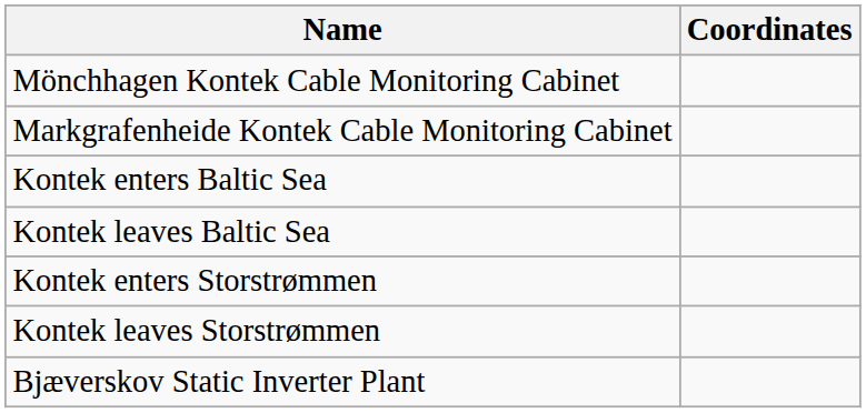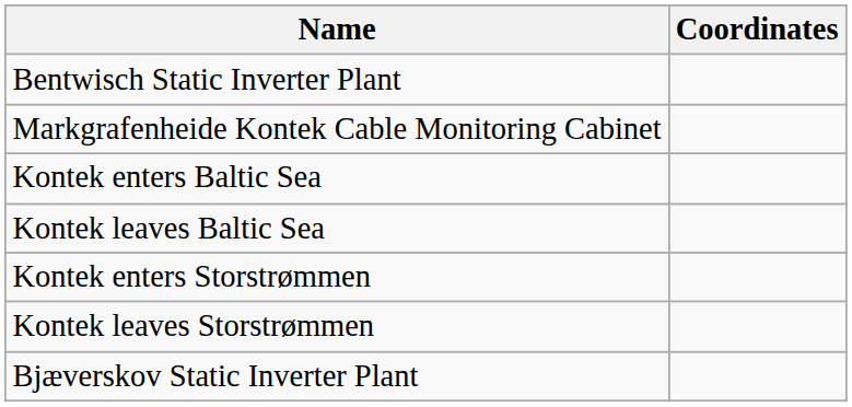 <table class="wikitable sortable">
 <tr>
 <th>Name</th>
 <th>Coordinates</th>
 </tr>
 <tr>
-<td>Mönchhagen Kontek Cable Monitoring Cabinet</td>
+<td>Bentwisch Static Inverter Plant</td>
 <td></td>
 </tr>
 <tr>
 <td>Markgrafenheide Kontek Cable Monitoring Cabinet</td>
 <td></td>
 </tr>
 <tr>
 <td>Kontek enters Baltic Sea</td>
 <td></td>
 </tr>
 <tr>
 <td>Kontek leaves Baltic Sea</td>
 <td></td>
 </tr>
 <tr>
 <td>Kontek enters Storstrømmen</td>
 <td></td>
 </tr>
 <tr>
 <td>Kontek leaves Storstrømmen</td>
 <td></td>
 </tr>
 <tr>
 <td>Bjæverskov Static Inverter Plant</td>
 <td></td>
 </tr>
 </table>
